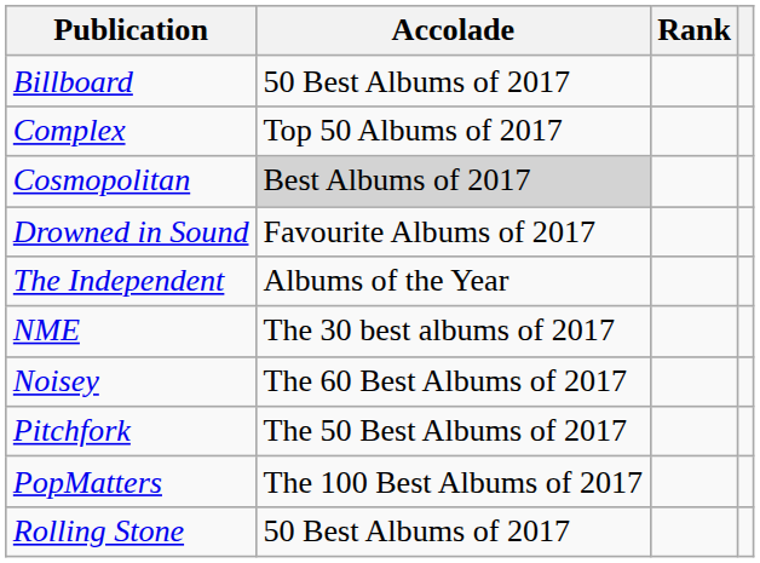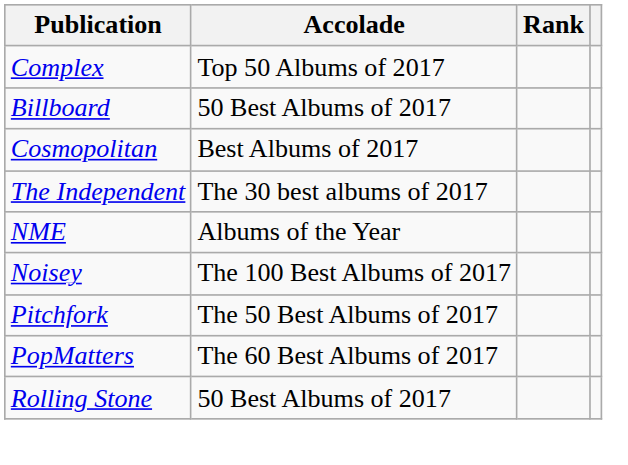 <table class="sortable wikitable">
 <tr>
 <th>Publication</th>
 <th>Accolade</th>
 <th>Rank</th>
 <th class="unsortable"></th>
 </tr>
 <tr>
+<td><em><a href='#'>Complex</a></em></td>
+<td>Top 50 Albums of 2017</td>
+<td></td>
+<td></td>
+</tr>
+<tr>
 <td><em><a href='#'>Billboard</a></em></td>
 <td>50 Best Albums of 2017</td>
 <td></td>
 <td></td>
 </tr>
 <tr>
-<td><em><a href='#'>Complex</a></em></td>
-<td>Top 50 Albums of 2017</td>
-<td></td>
-<td></td>
-</tr>
-<tr>
 <td><em><a href='#'>Cosmopolitan</a></em></td>
-<td style="background: lightgrey;">Best Albums of 2017</td>
-<td></td>
-<td></td>
-</tr>
-<tr>
-<td><em><a href='#'>Drowned in Sound</a></em></td>
-<td>Favourite Albums of 2017</td>
+<td>Best Albums of 2017</td>
 <td></td>
 <td></td>
 </tr>
 <tr>
 <td><em><a href='#'>The Independent</a></em></td>
+<td>The 30 best albums of 2017</td>
+<td></td>
+<td></td>
+</tr>
+<tr>
+<td><em><a href='#'>NME</a></em></td>
 <td>Albums of the Year</td>
 <td></td>
 <td></td>
 </tr>
 <tr>
-<td><em><a href='#'>NME</a></em></td>
-<td>The 30 best albums of 2017</td>
-<td></td>
-<td></td>
-</tr>
-<tr>
 <td><em><a href='#'>Noisey</a></em></td>
-<td>The 60 Best Albums of 2017</td>
+<td>The 100 Best Albums of 2017</td>
 <td></td>
 <td></td>
 </tr>
 <tr>
 <td><em><a href='#'>Pitchfork</a></em></td>
 <td>The 50 Best Albums of 2017</td>
 <td></td>
 <td></td>
 </tr>
 <tr>
 <td><em><a href='#'>PopMatters</a></em></td>
-<td>The 100 Best Albums of 2017</td>
+<td>The 60 Best Albums of 2017</td>
 <td></td>
 <td></td>
 </tr>
 <tr>
 <td><em><a href='#'>Rolling Stone</a></em></td>
 <td>50 Best Albums of 2017</td>
 <td></td>
 <td></td>
 </tr>
 </table>
